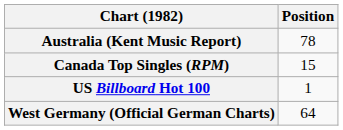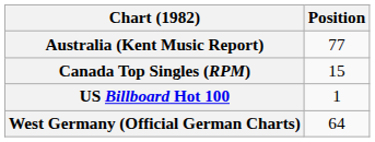 <table class="wikitable sortable plainrowheaders" style="text-align:center">
 <tr>
 <th scope="col">Chart (1982)</th>
 <th scope="col">Position</th>
 </tr>
 <tr>
 <th scope="row">Australia (Kent Music Report)</th>
-<td>78</td>
+<td>77</td>
 </tr>
 <tr>
 <th scope="row">Canada Top Singles (<em>RPM</em>)</th>
 <td>15</td>
 </tr>
 <tr>
 <th scope="row">US <a href='#'><em>Billboard</em> Hot 100</a></th>
 <td>1</td>
 </tr>
 <tr>
 <th scope="row">West Germany (Official German Charts)</th>
 <td>64</td>
 </tr>
 </table>
